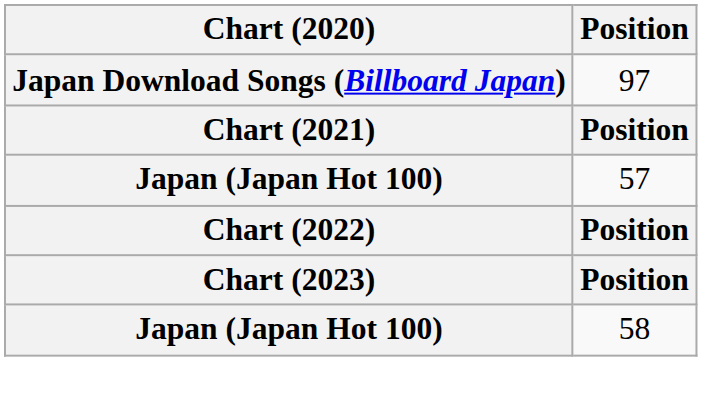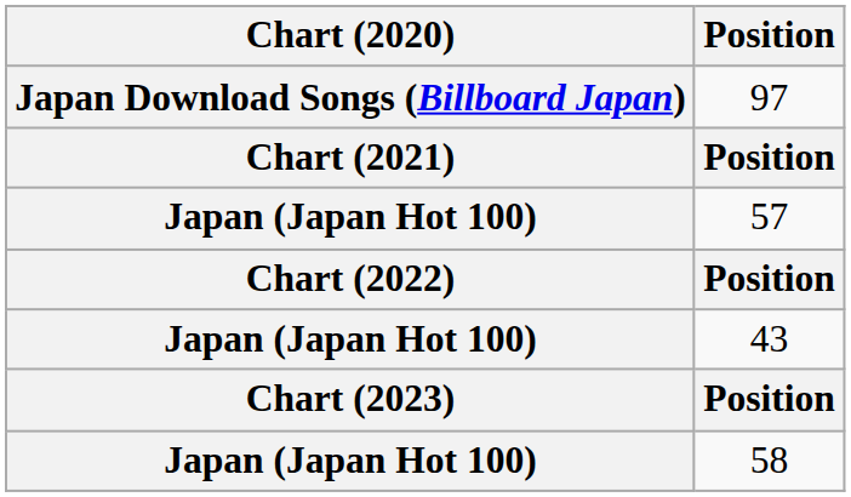 <table class="wikitable sortable plainrowheaders" style="text-align:center;">
 <tr>
 <th scope="col">Chart (2020)</th>
 <th scope="col">Position</th>
 </tr>
 <tr>
 <th scope="row">Japan Download Songs (<em><a href='#'>Billboard Japan</a></em>)</th>
 <td>97</td>
 </tr>
 <tr>
 <th scope="col">Chart (2021)</th>
 <th scope="col">Position</th>
 </tr>
 <tr>
 <th scope="row">Japan (Japan Hot 100)</th>
 <td>57</td>
 </tr>
 <tr>
 <th scope="col">Chart (2022)</th>
 <th scope="col">Position</th>
 </tr>
 <tr>
+<th scope="row">Japan (Japan Hot 100)</th>
+<td>43</td>
+</tr>
+<tr>
 <th scope="col">Chart (2023)</th>
 <th scope="col">Position</th>
 </tr>
 <tr>
 <th scope="row">Japan (Japan Hot 100)</th>
 <td>58</td>
 </tr>
 </table>
